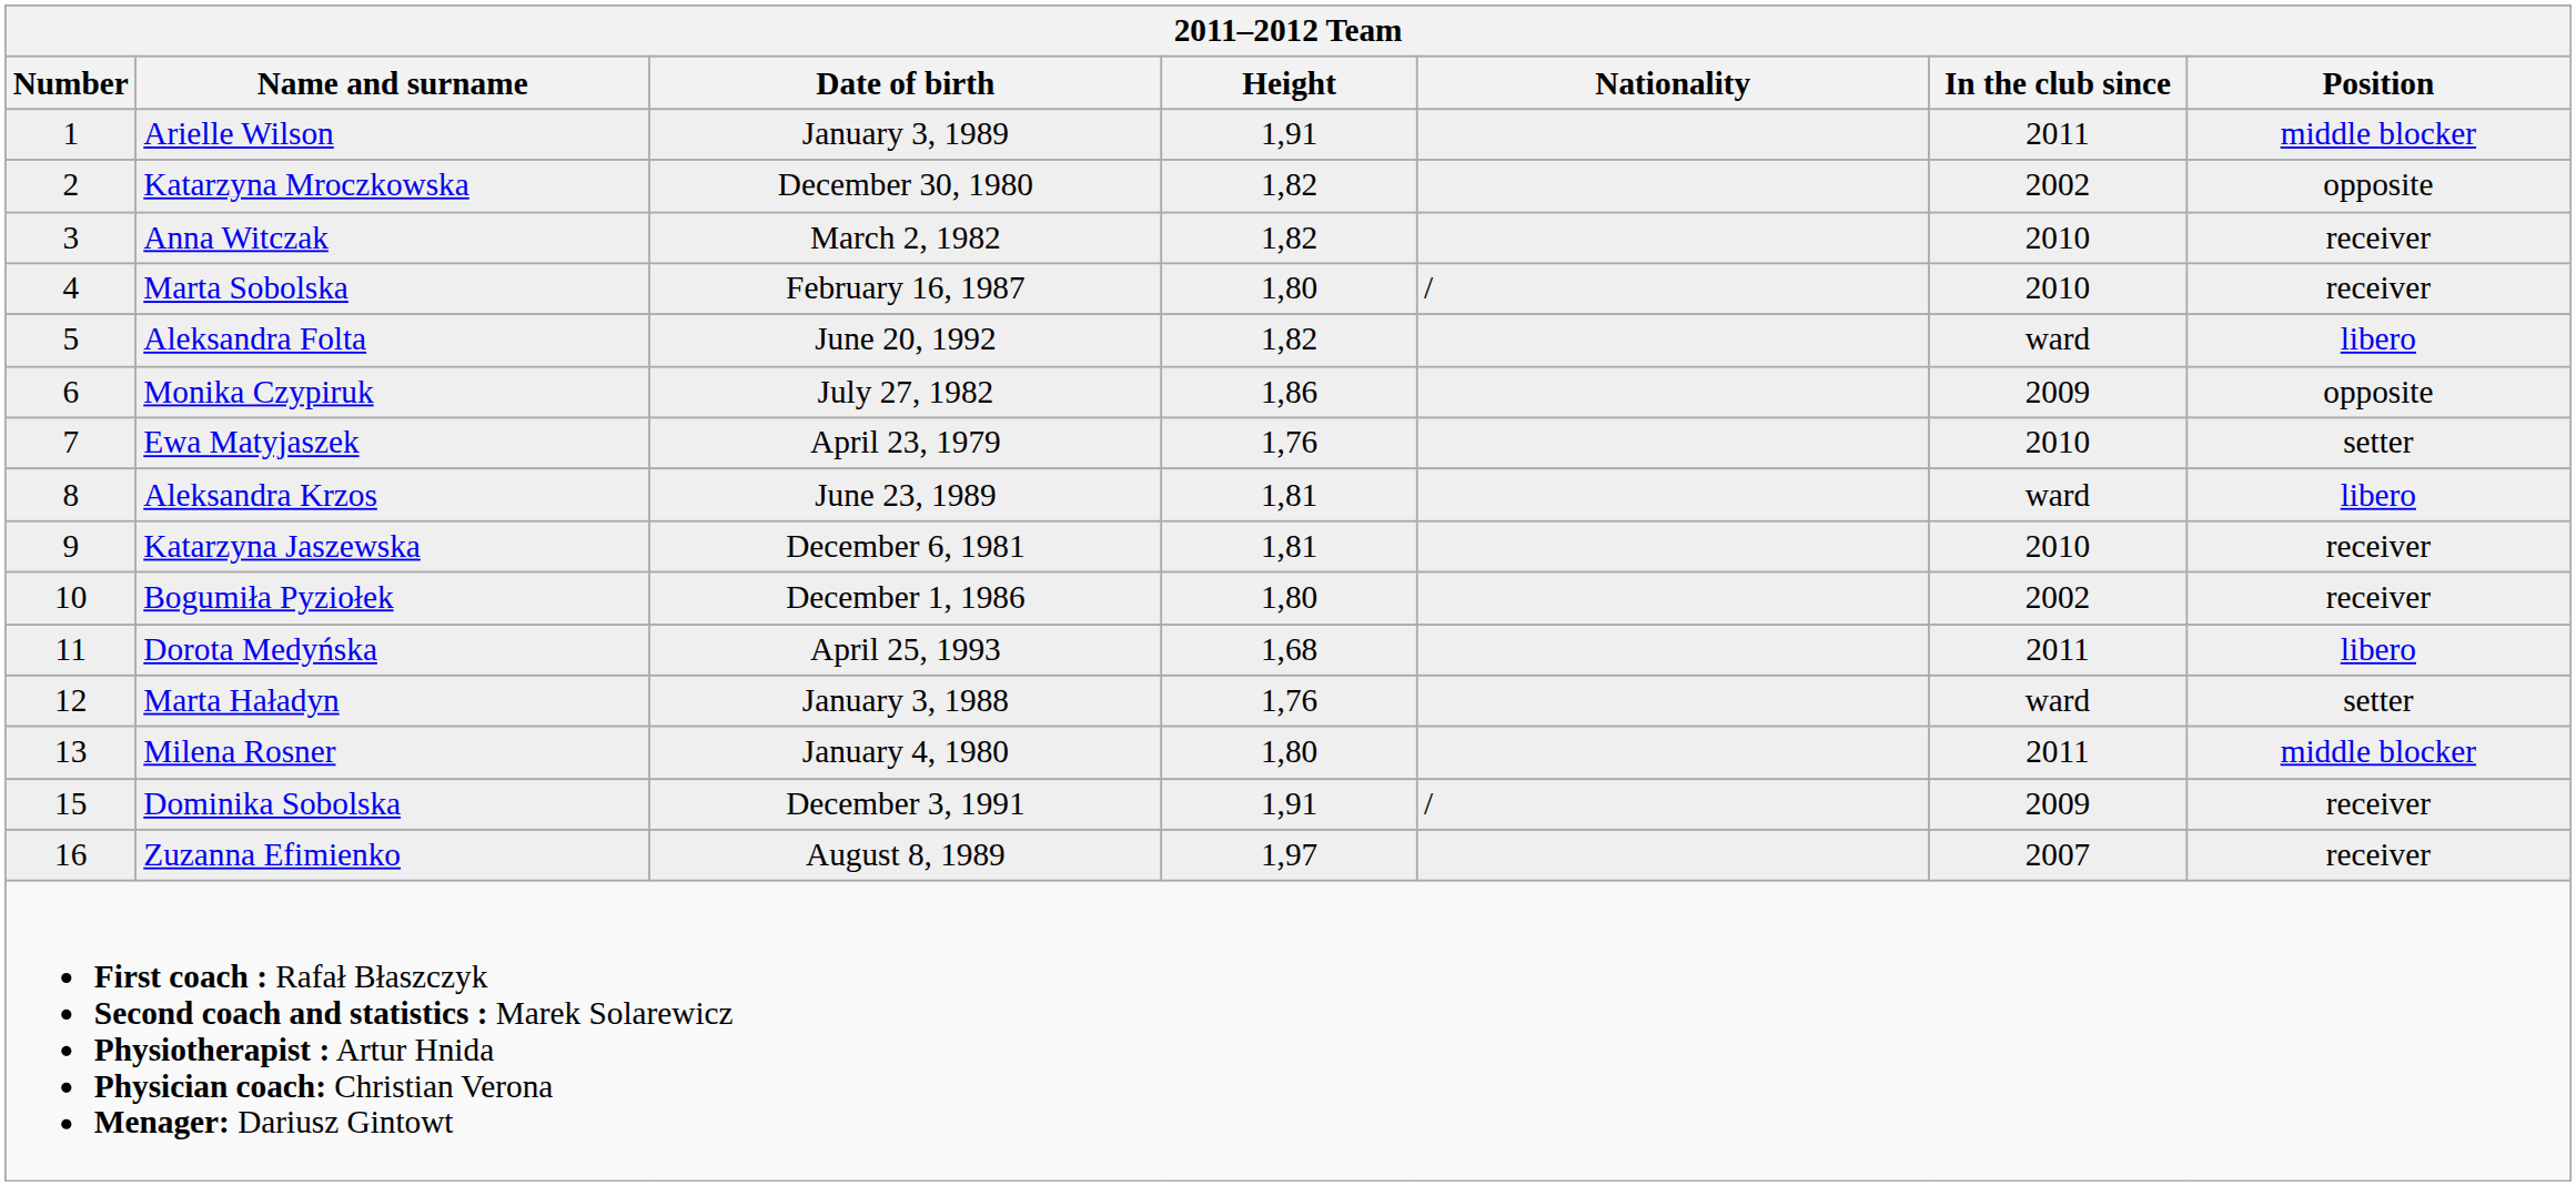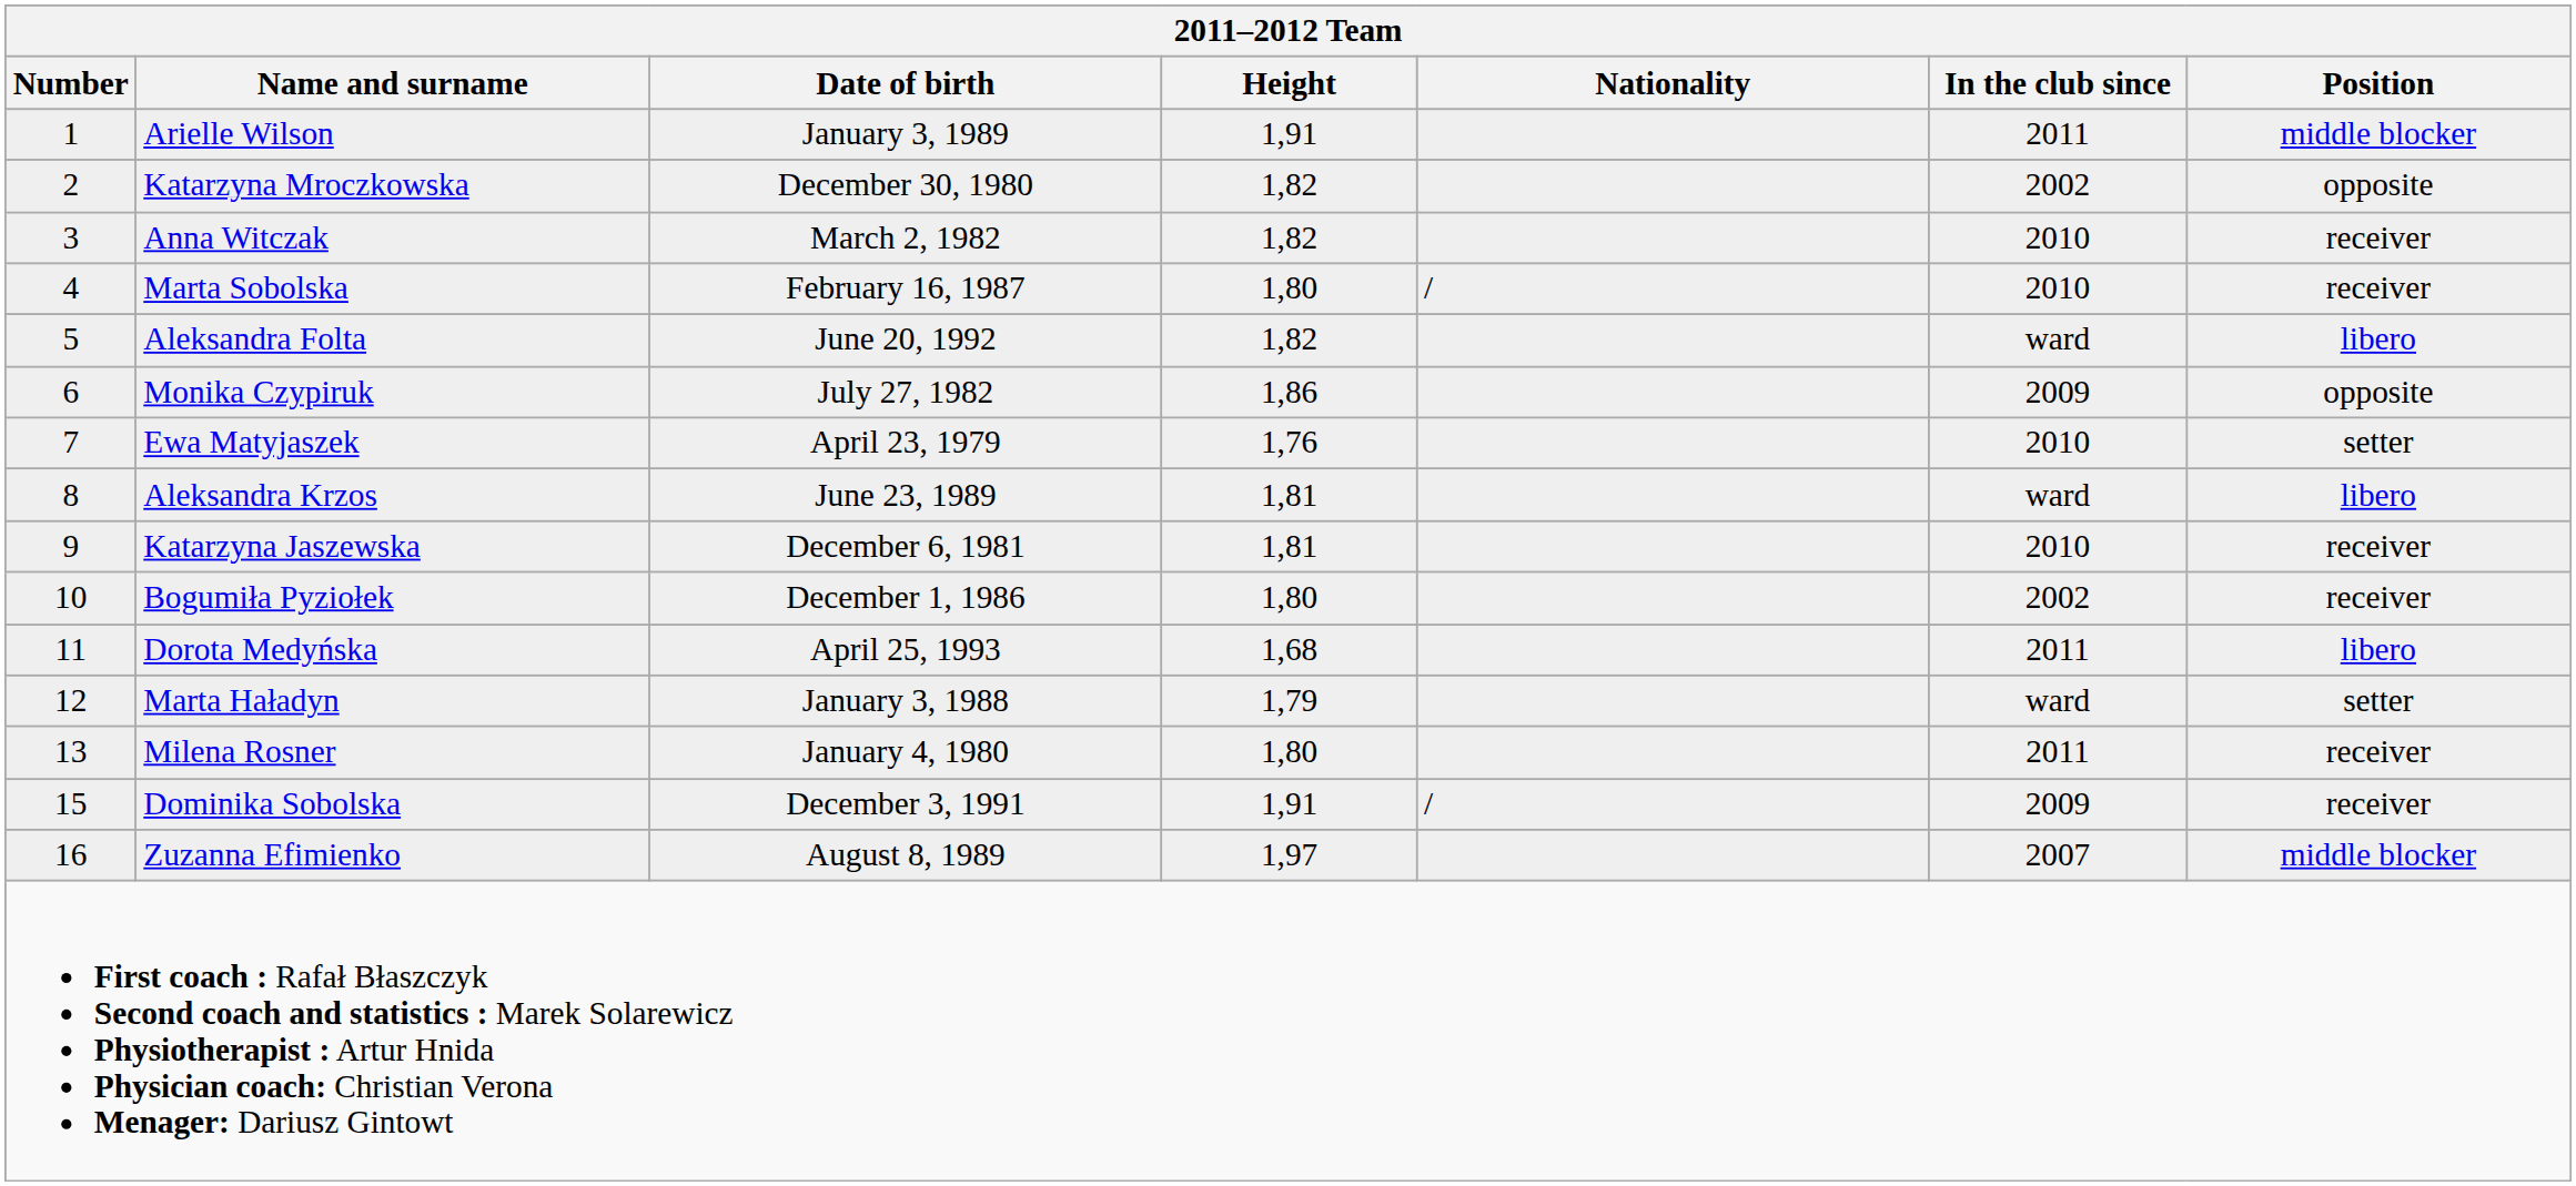 <table class="wikitable collapsible collapsed" style="width:100%;">
 <tr>
 <th colspan=7><strong>2011–2012 Team</strong></th>
 </tr>
 <tr align="center" bgcolor=#B0C4DE>
 <th width="5%">Number</th>
 <th width="20%">Name and surname</th>
 <th width="20%">Date of birth</th>
 <th width="10">Height</th>
 <th width="20%">Nationality</th>
 <th width="10%">In the club since</th>
 <th width="15%">Position</th>
 </tr>
 <tr --- style="background:#f0efef">
 <td align="center">1</td>
 <td><a href='#'>Arielle Wilson</a></td>
 <td align="center">January 3, 1989</td>
 <td align="center">1,91</td>
 <td></td>
 <td align="center">2011</td>
 <td align="center"><a href='#'>middle blocker</a></td>
 </tr>
 <tr --- style="background:#f0efef">
 <td align="center">2</td>
 <td><a href='#'>Katarzyna Mroczkowska</a></td>
 <td align="center">December 30, 1980</td>
 <td align="center">1,82</td>
 <td></td>
 <td align="center">2002</td>
 <td align="center">opposite</td>
 </tr>
 <tr --- style="background:#f0efef">
 <td align="center">3</td>
 <td><a href='#'>Anna Witczak</a></td>
 <td align="center">March 2, 1982</td>
 <td align="center">1,82</td>
 <td></td>
 <td align="center">2010</td>
 <td align="center">receiver</td>
 </tr>
 <tr --- style="background:#f0efef">
 <td align="center">4</td>
 <td><a href='#'>Marta Sobolska</a></td>
 <td align="center">February 16, 1987</td>
 <td align="center">1,80</td>
 <td>/</td>
 <td align="center">2010</td>
 <td align="center">receiver</td>
 </tr>
 <tr --- style="background:#f0efef">
 <td align="center">5</td>
 <td><a href='#'>Aleksandra Folta</a></td>
 <td align="center">June 20, 1992</td>
 <td align="center">1,82</td>
 <td></td>
 <td align="center">ward</td>
 <td align="center"><a href='#'>libero</a></td>
 </tr>
 <tr --- style="background:#f0efef">
 <td align="center">6</td>
 <td><a href='#'>Monika Czypiruk</a></td>
 <td align="center">July 27, 1982</td>
 <td align="center">1,86</td>
 <td></td>
 <td align="center">2009</td>
 <td align="center">opposite</td>
 </tr>
 <tr --- style="background:#f0efef">
 <td align="center">7</td>
 <td><a href='#'>Ewa Matyjaszek</a></td>
 <td align="center">April 23, 1979</td>
 <td align="center">1,76</td>
 <td></td>
 <td align="center">2010</td>
 <td align="center">setter</td>
 </tr>
 <tr --- style="background:#f0efef">
 <td align="center">8</td>
 <td><a href='#'>Aleksandra Krzos</a></td>
 <td align="center">June 23, 1989</td>
 <td align="center">1,81</td>
 <td></td>
 <td align="center">ward</td>
 <td align="center"><a href='#'>libero</a></td>
 </tr>
 <tr --- style="background:#f0efef">
 <td align="center">9</td>
 <td><a href='#'>Katarzyna Jaszewska</a></td>
 <td align="center">December 6, 1981</td>
 <td align="center">1,81</td>
 <td></td>
 <td align="center">2010</td>
 <td align="center">receiver</td>
 </tr>
 <tr --- style="background:#f0efef">
 <td align="center">10</td>
 <td><a href='#'>Bogumiła Pyziołek</a></td>
 <td align="center">December 1, 1986</td>
 <td align="center">1,80</td>
 <td></td>
 <td align="center">2002</td>
 <td align="center">receiver</td>
 </tr>
 <tr --- style="background:#f0efef">
 <td align="center">11</td>
 <td><a href='#'>Dorota Medyńska</a></td>
 <td align="center">April 25, 1993</td>
 <td align="center">1,68</td>
 <td></td>
 <td align="center">2011</td>
 <td align="center"><a href='#'>libero</a></td>
 </tr>
 <tr --- style="background:#f0efef">
 <td align="center">12</td>
 <td><a href='#'>Marta Haładyn</a></td>
 <td align="center">January 3, 1988</td>
-<td align="center">1,76</td>
+<td align="center">1,79</td>
 <td></td>
 <td align="center">ward</td>
 <td align="center">setter</td>
 </tr>
 <tr --- style="background:#f0efef">
 <td align="center">13</td>
 <td><a href='#'>Milena Rosner</a></td>
 <td align="center">January 4, 1980</td>
 <td align="center">1,80</td>
 <td></td>
 <td align="center">2011</td>
-<td align="center"><a href='#'>middle blocker</a></td>
+<td align="center">receiver</td>
 </tr>
 <tr --- style="background:#f0efef">
 <td align="center">15</td>
 <td><a href='#'>Dominika Sobolska</a></td>
 <td align="center">December 3, 1991</td>
 <td align="center">1,91</td>
 <td>/</td>
 <td align="center">2009</td>
 <td align="center">receiver</td>
 </tr>
 <tr --- style="background:#f0efef">
 <td align="center">16</td>
 <td><a href='#'>Zuzanna Efimienko</a></td>
 <td align="center">August 8, 1989</td>
 <td align="center">1,97</td>
 <td></td>
 <td align="center">2007</td>
-<td align="center">receiver</td>
+<td align="center"><a href='#'>middle blocker</a></td>
 </tr>
 <tr>
 <td colspan=7><br><ul><li><strong>First coach :</strong>  Rafał Błaszczyk</li><li><strong>Second coach and statistics :</strong>  Marek Solarewicz</li><li><strong>Physiotherapist :</strong>  Artur Hnida</li><li><strong>Physician coach:</strong>  Christian Verona</li><li><strong>Menager:</strong>  Dariusz Gintowt</li></ul></td>
 </tr>
 </table>
